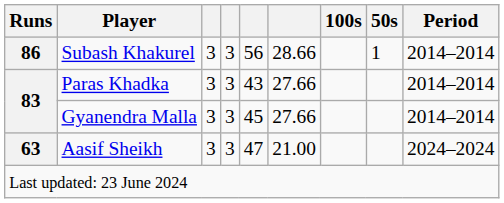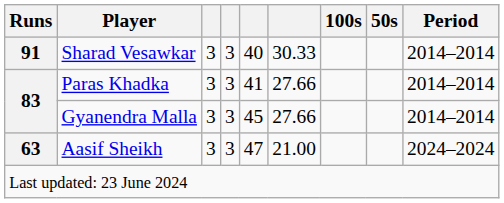 <table class="wikitable"style="font-size: 90%">
 <tr>
 <th>Runs</th>
 <th>Player</th>
 <th></th>
 <th></th>
 <th></th>
 <th></th>
 <th>100s</th>
 <th>50s</th>
 <th>Period</th>
 </tr>
 <tr>
-<th>86</th>
-<td><a href='#'>Subash Khakurel</a></td>
+<th>91</th>
+<td><a href='#'>Sharad Vesawkar</a></td>
 <td>3</td>
 <td>3</td>
-<td>56</td>
-<td>28.66</td>
+<td>40</td>
+<td>30.33</td>
 <td></td>
-<td>1</td>
+<td></td>
 <td>2014–2014</td>
 </tr>
 <tr>
 <th rowspan=2>83</th>
 <td><a href='#'>Paras Khadka</a></td>
 <td>3</td>
 <td>3</td>
-<td>43</td>
+<td>41</td>
 <td>27.66</td>
 <td></td>
 <td></td>
 <td>2014–2014</td>
 </tr>
 <tr>
 <td><a href='#'>Gyanendra Malla</a></td>
 <td>3</td>
 <td>3</td>
 <td>45</td>
 <td>27.66</td>
 <td></td>
 <td></td>
 <td>2014–2014</td>
 </tr>
 <tr>
 <th>63</th>
 <td><a href='#'>Aasif Sheikh</a></td>
 <td>3</td>
 <td>3</td>
 <td>47</td>
 <td>21.00</td>
 <td></td>
 <td></td>
 <td>2024–2024</td>
 </tr>
 <tr>
 <td colspan="9"><small>Last updated: 23 June 2024</small></td>
 </tr>
 </table>
